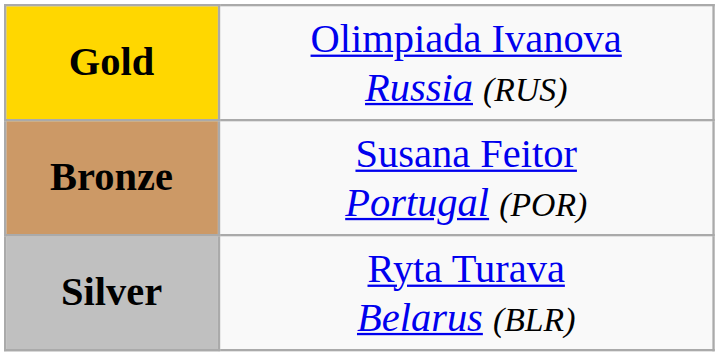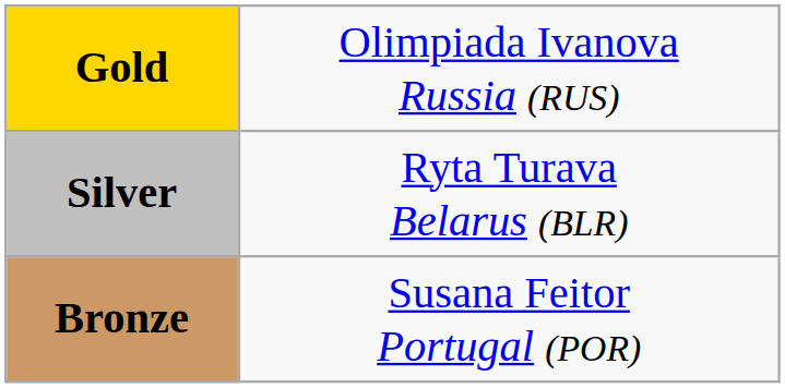 <table class="wikitable" style=" text-align:center; font-size:110%;" width="35%">
 <tr>
 <td bgcolor="gold"><strong>Gold</strong></td>
 <td> <a href='#'>Olimpiada Ivanova</a><br><em><a href='#'>Russia</a> <small>(RUS)</small></em></td>
 </tr>
 <tr>
+<td bgcolor="silver"><strong>Silver</strong></td>
+<td> <a href='#'>Ryta Turava</a><br><em><a href='#'>Belarus</a> <small>(BLR)</small></em></td>
+</tr>
+<tr>
 <td bgcolor="CC9966"><strong>Bronze</strong></td>
 <td> <a href='#'>Susana Feitor</a><br><em><a href='#'>Portugal</a> <small>(POR)</small></em></td>
 </tr>
-<tr>
-<td bgcolor="silver"><strong>Silver</strong></td>
-<td> <a href='#'>Ryta Turava</a><br><em><a href='#'>Belarus</a> <small>(BLR)</small></em></td>
-</tr>
 </table>
